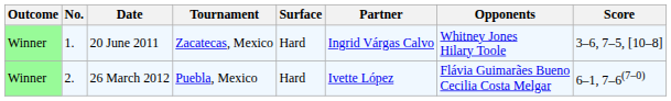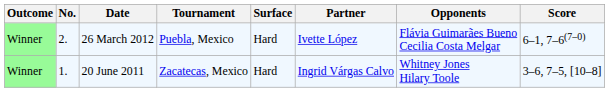 <table class="sortable wikitable">
 <tr>
 <th>Outcome</th>
 <th>No.</th>
 <th>Date</th>
 <th>Tournament</th>
 <th>Surface</th>
 <th>Partner</th>
 <th>Opponents</th>
 <th>Score</th>
 </tr>
 <tr style="background:#f0f8ff;">
 <td style="background:#98fb98;">Winner</td>
+<td>2.</td>
+<td>26 March 2012</td>
+<td><a href='#'>Puebla</a>, Mexico</td>
+<td>Hard</td>
+<td> <a href='#'>Ivette López</a></td>
+<td> <a href='#'>Flávia Guimarães Bueno</a> <br>  <a href='#'>Cecilia Costa Melgar</a></td>
+<td>6–1, 7–6<sup>(7–0)</sup></td>
+</tr>
+<tr style="background:#f0f8ff;">
+<td style="background:#98fb98;">Winner</td>
 <td>1.</td>
 <td>20 June 2011</td>
 <td><a href='#'>Zacatecas</a>, Mexico</td>
 <td>Hard</td>
 <td> <a href='#'>Ingrid Várgas Calvo</a></td>
 <td> <a href='#'>Whitney Jones</a> <br>  <a href='#'>Hilary Toole</a></td>
 <td>3–6, 7–5, [10–8]</td>
 </tr>
-<tr style="background:#f0f8ff;">
-<td style="background:#98fb98;">Winner</td>
-<td>2.</td>
-<td>26 March 2012</td>
-<td><a href='#'>Puebla</a>, Mexico</td>
-<td>Hard</td>
-<td> <a href='#'>Ivette López</a></td>
-<td> <a href='#'>Flávia Guimarães Bueno</a> <br>  <a href='#'>Cecilia Costa Melgar</a></td>
-<td>6–1, 7–6<sup>(7–0)</sup></td>
-</tr>
 </table>
